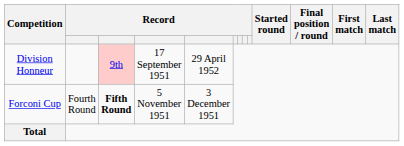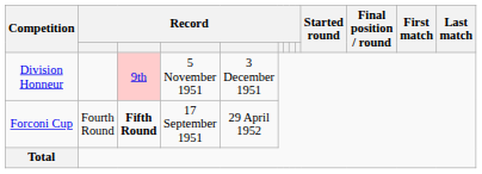 <table class="wikitable" style="text-align: center">
 <tr>
 <th rowspan=2>Competition</th>
 <th colspan=8>Record</th>
 <th rowspan=2>Started round</th>
 <th rowspan=2>Final position / round</th>
 <th rowspan=2>First match</th>
 <th rowspan=2>Last match</th>
 </tr>
 <tr>
 <th></th>
 <th></th>
 <th></th>
 <th></th>
 <th></th>
 <th></th>
 <th></th>
 <th></th>
 </tr>
 <tr>
 <td><a href='#'>Division Honneur</a><br></td>
 <td></td>
 <td style="background:#FFCCCC;"><a href='#'>9th</a></td>
-<td>17 September 1951</td>
-<td>29 April 1952</td>
+<td>5 November 1951</td>
+<td>3 December 1951</td>
 </tr>
 <tr>
 <td><a href='#'>Forconi Cup</a><br></td>
 <td>Fourth Round</td>
 <td><strong>Fifth Round</strong></td>
-<td>5 November 1951</td>
-<td>3 December 1951</td>
+<td>17 September 1951</td>
+<td>29 April 1952</td>
 </tr>
 <tr>
 <th>Total<br></th>
 </tr>
 </table>
